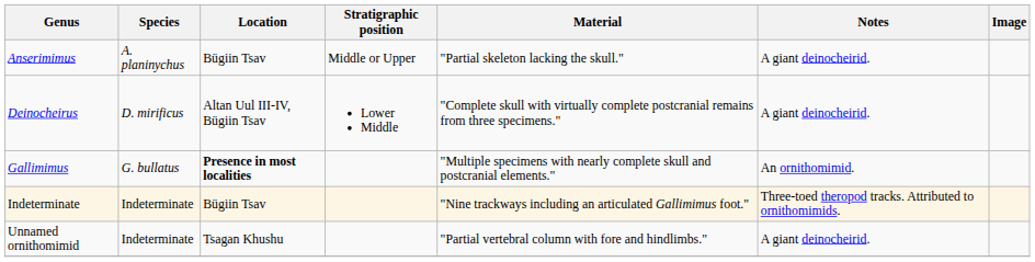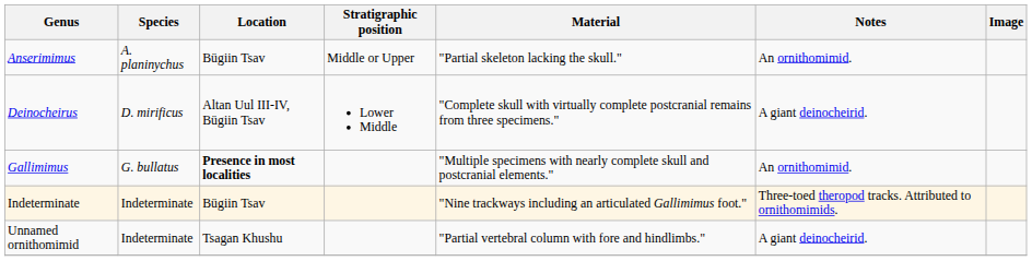 <table class="wikitable" align="center" width="100%">
 <tr>
 <th>Genus</th>
 <th>Species</th>
 <th>Location</th>
 <th>Stratigraphic position</th>
 <th>Material</th>
 <th>Notes</th>
 <th>Image</th>
 </tr>
 <tr>
 <td><em><a href='#'>Anserimimus</a></em></td>
 <td><em>A. planinychus</em></td>
 <td>Bügiin Tsav</td>
 <td>Middle or Upper</td>
 <td>"Partial skeleton lacking the skull."</td>
-<td>A giant <a href='#'>deinocheirid</a>.</td>
+<td>An <a href='#'>ornithomimid</a>.</td>
 <td></td>
 </tr>
 <tr>
 <td><em><a href='#'>Deinocheirus</a></em></td>
 <td><em>D. mirificus</em></td>
 <td>Altan Uul III-IV, Bügiin Tsav</td>
 <td><br><ul><li>Lower</li><li>Middle</li></ul></td>
 <td>"Complete skull with virtually complete postcranial remains from three specimens."</td>
 <td>A giant <a href='#'>deinocheirid</a>.</td>
 <td></td>
 </tr>
 <tr>
 <td><em><a href='#'>Gallimimus</a></em></td>
 <td><em>G. bullatus</em></td>
 <td><strong>Presence in most localities</strong></td>
 <td></td>
 <td>"Multiple specimens with nearly complete skull and postcranial elements."</td>
 <td>An <a href='#'>ornithomimid</a>.</td>
 <td></td>
 </tr>
 <tr>
 <td style="background:#fef6e4;">Indeterminate</td>
 <td style="background:#fef6e4;">Indeterminate</td>
 <td style="background:#fef6e4;">Bügiin Tsav</td>
 <td style="background:#fef6e4;"></td>
 <td style="background:#fef6e4;">"Nine trackways including an articulated <em>Gallimimus</em> foot."</td>
 <td style="background:#fef6e4;">Three-toed <a href='#'>theropod</a> tracks. Attributed to <a href='#'>ornithomimids</a>.</td>
 <td style="background:#fef6e4;"></td>
 </tr>
 <tr>
 <td>Unnamed ornithomimid</td>
 <td>Indeterminate</td>
 <td>Tsagan Khushu</td>
 <td></td>
 <td>"Partial vertebral column with fore and hindlimbs."</td>
 <td>A giant <a href='#'>deinocheirid</a>.</td>
 <td></td>
 </tr>
 <tr>
 </tr>
 </table>
